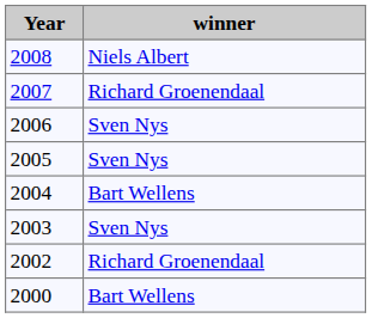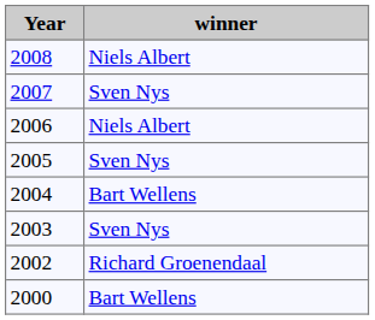 <table bgcolor="#f7f8ff" cellpadding="3" cellspacing="0" border="1" style="font-size: 95%; border: gray solid 1px; border-collapse: collapse;">
 <tr bgcolor="#CCCCCC">
 <td align="center" width="50"><strong>Year</strong></td>
 <td align="center" width="200"><strong>winner</strong></td>
 </tr>
 <tr align="left">
 <td><a href='#'>2008</a></td>
 <td> <a href='#'>Niels Albert</a></td>
 </tr>
 <tr align="left">
 <td><a href='#'>2007</a></td>
-<td> <a href='#'>Richard Groenendaal</a></td>
+<td> <a href='#'>Sven Nys</a></td>
 </tr>
 <tr align="left">
 <td>2006</td>
-<td> <a href='#'>Sven Nys</a></td>
+<td> <a href='#'>Niels Albert</a></td>
 </tr>
 <tr align="left">
 <td>2005</td>
 <td> <a href='#'>Sven Nys</a></td>
 </tr>
 <tr align="left">
 <td>2004</td>
 <td> <a href='#'>Bart Wellens</a></td>
 </tr>
 <tr align="left">
 <td>2003</td>
 <td> <a href='#'>Sven Nys</a></td>
 </tr>
 <tr align="left">
 <td>2002</td>
 <td> <a href='#'>Richard Groenendaal</a></td>
 </tr>
 <tr align="left">
 <td>2000</td>
 <td> <a href='#'>Bart Wellens</a></td>
 </tr>
 </table>
